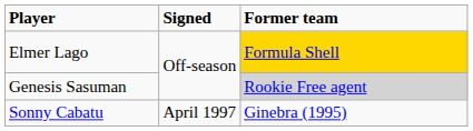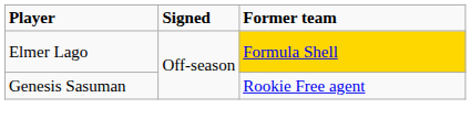 <table class="wikitable sortable sortable">
 <tr>
 <td style="width:140px"><strong>Player</strong></td>
 <td style="width:70px"><strong>Signed</strong></td>
 <td style="width:210px"><strong>Former team</strong></td>
 </tr>
 <tr style="height:40px">
 <td>Elmer Lago</td>
 <td rowspan="2">Off-season</td>
 <td style="background: gold;"><a href='#'>Formula Shell</a></td>
 </tr>
 <tr>
 <td>Genesis Sasuman</td>
-<td style="background: lightgrey;"><a href='#'>Rookie Free agent</a></td>
-</tr>
-<tr>
-<td><a href='#'>Sonny Cabatu</a></td>
-<td>April 1997</td>
-<td><a href='#'>Ginebra (1995)</a></td>
+<td><a href='#'>Rookie Free agent</a></td>
 </tr>
 </table>
